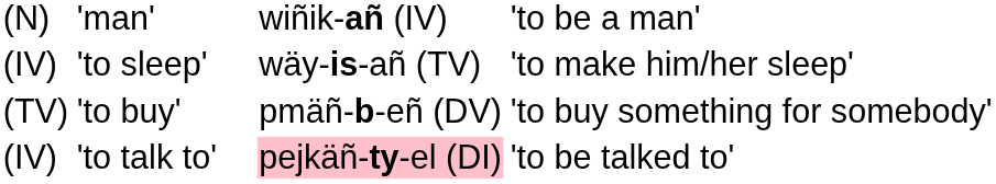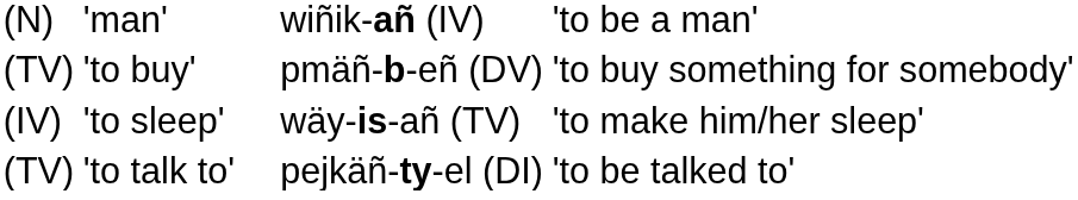 <table ->
 <tr>
 <td> (N)</td>
 <td>'man'</td>
 <td></td>
 <td></td>
 <td></td>
 <td></td>
 <td>wiñik-<strong>añ</strong> (IV)</td>
 <td>'to be a man'</td>
+</tr>
+<tr>
+<td> (TV)</td>
+<td>'to buy'</td>
+<td></td>
+<td></td>
+<td></td>
+<td></td>
+<td>pmäñ-<strong>b</strong>-eñ (DV)</td>
+<td>'to buy something for somebody'</td>
 </tr>
 <tr>
 <td> (IV)</td>
 <td>'to sleep'</td>
 <td></td>
 <td></td>
 <td></td>
 <td></td>
 <td>wäy-<strong>is</strong>-añ (TV)</td>
 <td>'to make him/her sleep'</td>
 </tr>
 <tr>
 <td> (TV)</td>
-<td>'to buy'</td>
-<td></td>
-<td></td>
-<td></td>
-<td></td>
-<td>pmäñ-<strong>b</strong>-eñ (DV)</td>
-<td>'to buy something for somebody'</td>
-</tr>
-<tr>
-<td> (IV)</td>
 <td>'to talk to'</td>
 <td></td>
 <td></td>
 <td></td>
 <td></td>
-<td style="background: pink;">pejkäñ-<strong>ty</strong>-el (DI)</td>
+<td>pejkäñ-<strong>ty</strong>-el (DI)</td>
 <td>'to be talked to'</td>
 </tr>
 </table>
